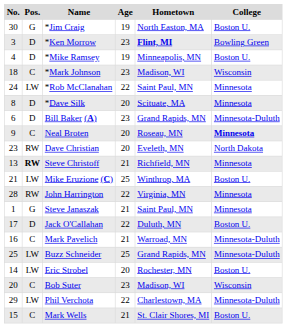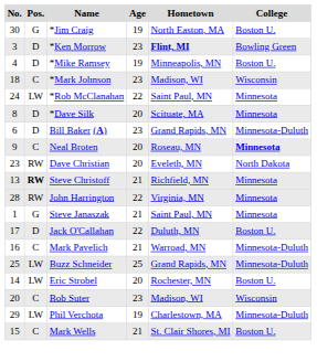 <table cellpadding="3" cellspacing="1" border="0" style="background:#dcdcdc; font-size:85%">
 <tr>
 <th>No.</th>
 <th style="text-align:center;">Pos.</th>
 <th>Name</th>
 <th>Age</th>
 <th>Hometown</th>
 <th>College</th>
 </tr>
 <tr style="background:#fff;">
 <td style="text-align:center;">30</td>
 <td style="text-align:center;">G</td>
 <td>*<a href='#'>Jim Craig</a></td>
 <td style="text-align:center;">19</td>
 <td><a href='#'>North Easton, MA</a></td>
 <td><a href='#'>Boston U.</a></td>
 </tr>
 <tr style="background:#eaeaea;">
 <td style="text-align:center;">3</td>
 <td style="text-align:center;">D</td>
 <td>*<a href='#'>Ken Morrow</a></td>
 <td style="text-align:center;">23</td>
 <td><strong><a href='#'>Flint, MI</a></strong></td>
 <td><a href='#'>Bowling Green</a></td>
 </tr>
 <tr style="background:#fff;">
 <td style="text-align:center;">4</td>
 <td style="text-align:center;">D</td>
 <td>*<a href='#'>Mike Ramsey</a></td>
 <td style="text-align:center;">19</td>
 <td><a href='#'>Minneapolis, MN</a></td>
 <td><a href='#'>Boston U.</a></td>
 </tr>
 <tr style="background:#eaeaea;">
 <td style="text-align:center;">18</td>
 <td style="text-align:center;">C</td>
 <td>*<a href='#'>Mark Johnson</a></td>
 <td style="text-align:center;">23</td>
 <td><a href='#'>Madison, WI</a></td>
 <td><a href='#'>Wisconsin</a></td>
 </tr>
 <tr style="background:#fff;">
 <td style="text-align:center;">24</td>
 <td style="text-align:center;">LW</td>
 <td>*<a href='#'>Rob McClanahan</a></td>
 <td style="text-align:center;">22</td>
 <td><a href='#'>Saint Paul, MN</a></td>
 <td><a href='#'>Minnesota</a></td>
 </tr>
 <tr style="background:#eaeaea;">
 <td style="text-align:center;">8</td>
 <td style="text-align:center;">D</td>
 <td>*<a href='#'>Dave Silk</a></td>
 <td style="text-align:center;">20</td>
 <td><a href='#'>Scituate, MA</a></td>
 <td><a href='#'>Minnesota</a></td>
 </tr>
 <tr style="background:#fff;">
 <td style="text-align:center;">6</td>
 <td style="text-align:center;">D</td>
 <td><a href='#'>Bill Baker</a> <a href='#'>(<strong>A</strong>)</a></td>
 <td style="text-align:center;">23</td>
 <td><a href='#'>Grand Rapids, MN</a></td>
 <td><a href='#'>Minnesota-Duluth</a></td>
 </tr>
 <tr style="background:#eaeaea;">
 <td style="text-align:center;">9</td>
 <td style="text-align:center;">C</td>
 <td><a href='#'>Neal Broten</a></td>
 <td style="text-align:center;">20</td>
 <td><a href='#'>Roseau, MN</a></td>
 <td><strong><a href='#'>Minnesota</a></strong></td>
 </tr>
 <tr style="background:#fff;">
 <td style="text-align:center;">23</td>
 <td style="text-align:center;">RW</td>
 <td><a href='#'>Dave Christian</a></td>
 <td style="text-align:center;">20</td>
 <td><a href='#'>Eveleth, MN</a></td>
 <td><a href='#'>North Dakota</a></td>
 </tr>
 <tr style="background:#eaeaea;">
 <td style="text-align:center;">13</td>
 <td style="text-align:center;"><strong>RW</strong></td>
 <td><a href='#'>Steve Christoff</a></td>
 <td style="text-align:center;">21</td>
 <td><a href='#'>Richfield, MN</a></td>
 <td><a href='#'>Minnesota</a></td>
 </tr>
-<tr style="background:#fff;">
-<td style="text-align:center;">21</td>
-<td style="text-align:center;">LW</td>
-<td><a href='#'>Mike Eruzione</a> <a href='#'>(<strong>C</strong>)</a></td>
-<td style="text-align:center;">25</td>
-<td><a href='#'>Winthrop, MA</a></td>
-<td><a href='#'>Boston U.</a></td>
-</tr>
 <tr style="background:#eaeaea;">
 <td style="text-align:center;">28</td>
 <td style="text-align:center;">RW</td>
 <td><a href='#'>John Harrington</a></td>
 <td style="text-align:center;">22</td>
 <td><a href='#'>Virginia, MN</a></td>
 <td><a href='#'>Minnesota</a></td>
 </tr>
 <tr style="background:#fff;">
 <td style="text-align:center;">1</td>
 <td style="text-align:center;">G</td>
 <td><a href='#'>Steve Janaszak</a></td>
 <td style="text-align:center;">21</td>
 <td><a href='#'>Saint Paul, MN</a></td>
 <td><a href='#'>Minnesota</a></td>
 </tr>
 <tr style="background:#eaeaea;">
 <td style="text-align:center;">17</td>
 <td style="text-align:center;">D</td>
 <td><a href='#'>Jack O'Callahan</a></td>
 <td style="text-align:center;">22</td>
 <td><a href='#'>Duluth, MN</a></td>
 <td><a href='#'>Boston U.</a></td>
 </tr>
 <tr style="background:#fff;">
 <td style="text-align:center;">16</td>
 <td style="text-align:center;">C</td>
 <td><a href='#'>Mark Pavelich</a></td>
 <td style="text-align:center;">21</td>
 <td><a href='#'>Warroad, MN</a></td>
 <td><a href='#'>Minnesota-Duluth</a></td>
 </tr>
 <tr style="background:#eaeaea;">
 <td style="text-align:center;">25</td>
 <td style="text-align:center;">LW</td>
 <td><a href='#'>Buzz Schneider</a></td>
 <td style="text-align:center;">25</td>
 <td><a href='#'>Grand Rapids, MN</a></td>
 <td><a href='#'>Minnesota-Duluth</a></td>
 </tr>
 <tr style="background:#fff;">
 <td style="text-align:center;">14</td>
 <td style="text-align:center;">LW</td>
 <td><a href='#'>Eric Strobel</a></td>
 <td style="text-align:center;">20</td>
 <td><a href='#'>Rochester, MN</a></td>
 <td><a href='#'>Boston U.</a></td>
 </tr>
 <tr style="background:#eaeaea;">
 <td style="text-align:center;">20</td>
 <td style="text-align:center;">C</td>
 <td><a href='#'>Bob Suter</a></td>
 <td style="text-align:center;">23</td>
 <td><a href='#'>Madison, WI</a></td>
 <td><a href='#'>Wisconsin</a></td>
 </tr>
 <tr style="background:#fff;">
 <td style="text-align:center;">29</td>
 <td style="text-align:center;">LW</td>
 <td><a href='#'>Phil Verchota</a></td>
-<td style="text-align:center;">22</td>
+<td style="text-align:center;">19</td>
 <td><a href='#'>Charlestown, MA</a></td>
 <td><a href='#'>Minnesota-Duluth</a></td>
 </tr>
 <tr style="background:#eaeaea;">
 <td style="text-align:center;">15</td>
 <td style="text-align:center;">C</td>
 <td><a href='#'>Mark Wells</a></td>
 <td style="text-align:center;">21</td>
 <td><a href='#'>St. Clair Shores, MI</a></td>
 <td><a href='#'>Boston U.</a></td>
 </tr>
 </table>
